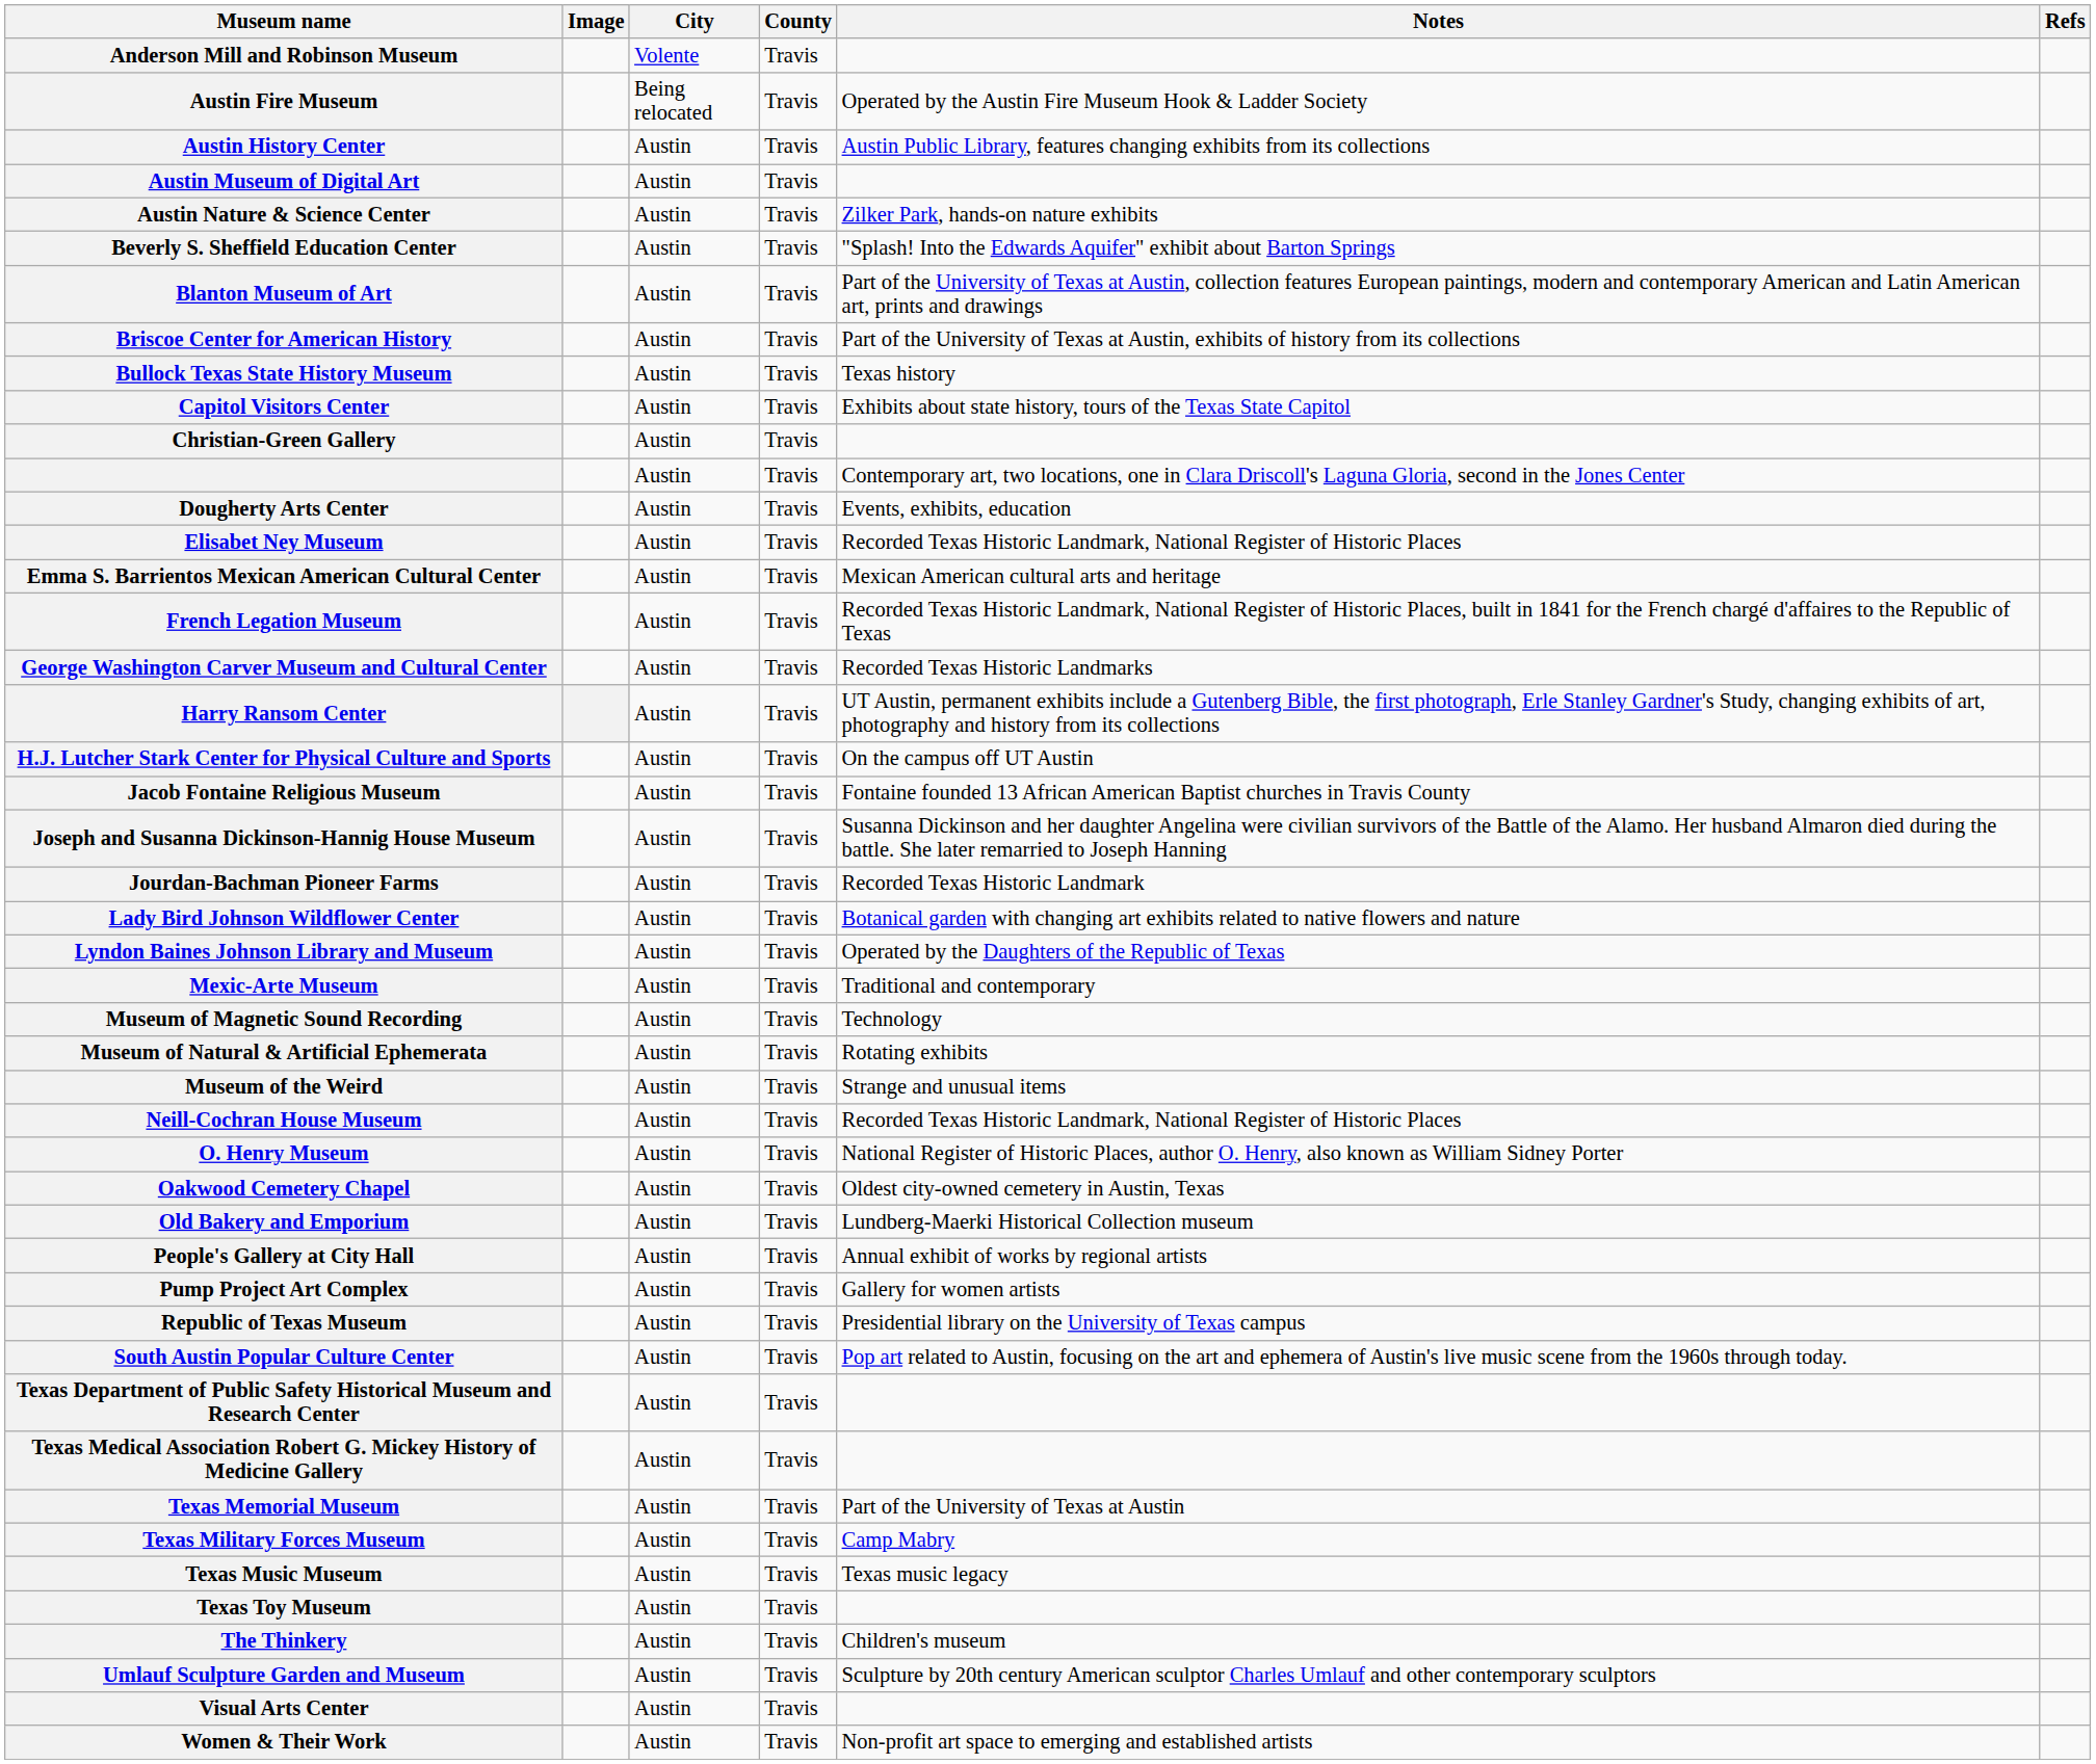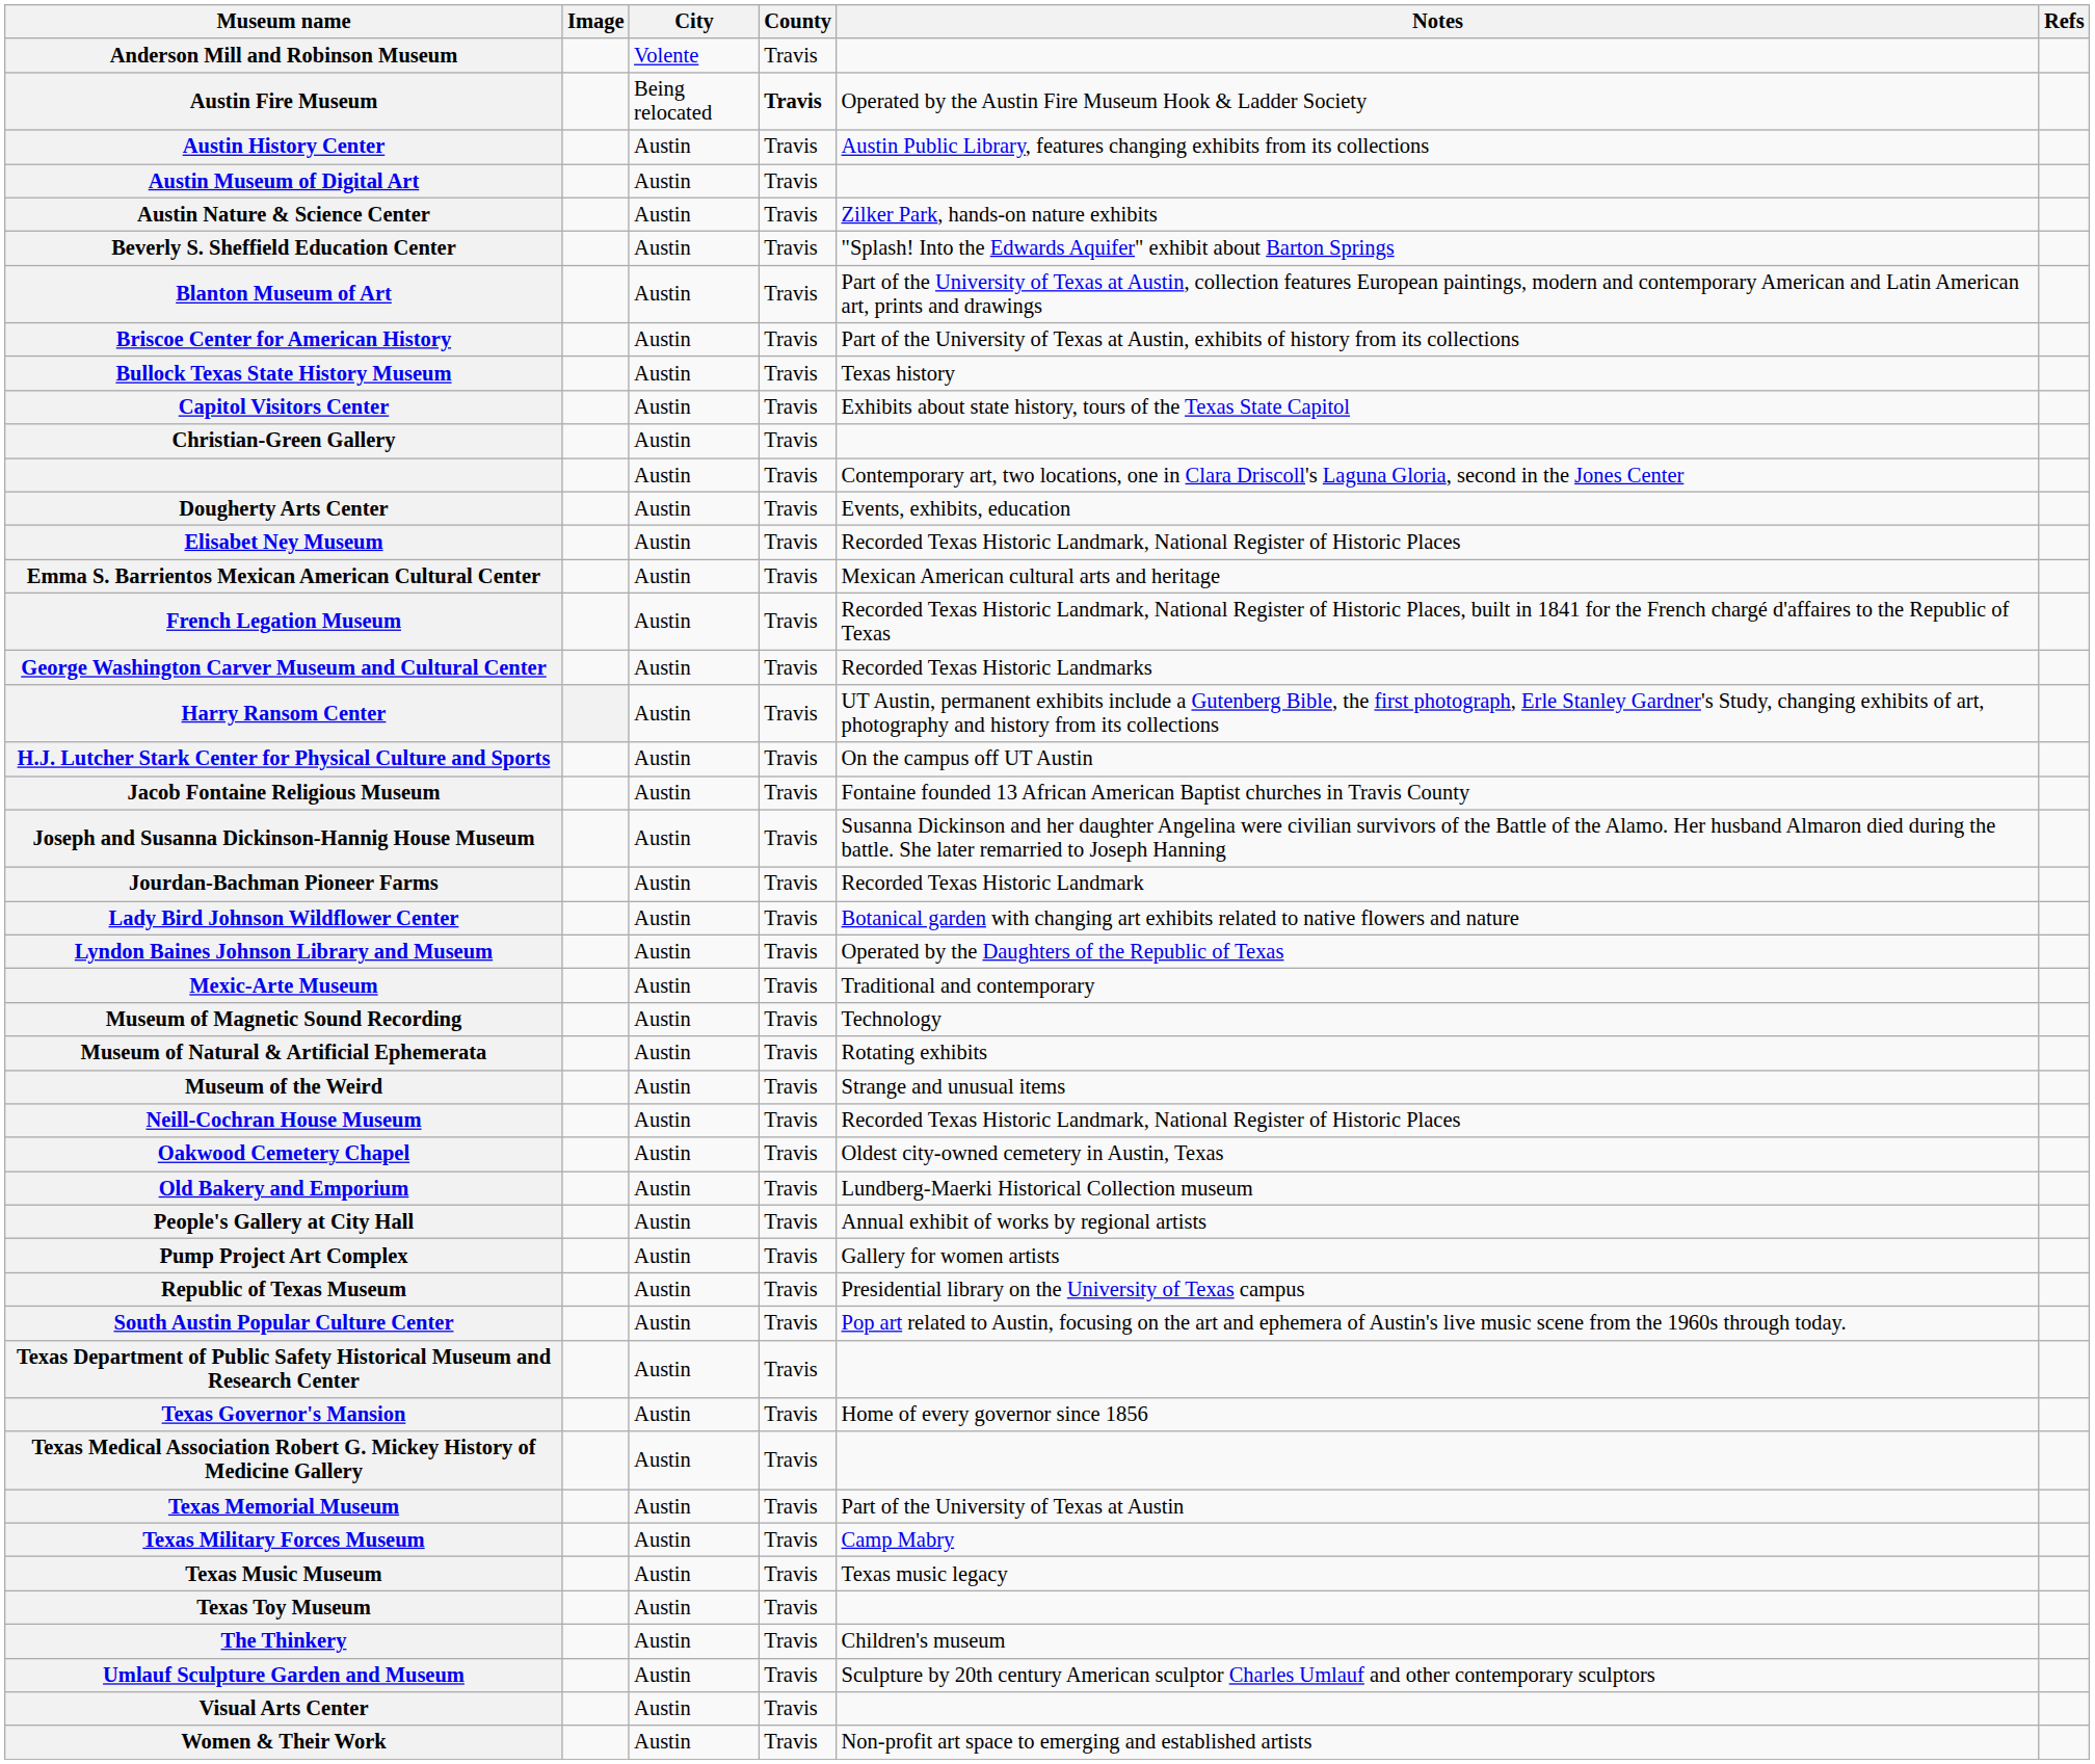 <table class="wikitable sortable plainrowheaders">
 <tr>
 <th scope="col">Museum name</th>
 <th scope="col"  class="unsortable">Image</th>
 <th scope="col">City</th>
 <th scope="col">County</th>
 <th scope="col">Notes</th>
 <th scope="col" class="unsortable">Refs</th>
 </tr>
 <tr>
 <th scope="row">Anderson Mill and Robinson Museum</th>
 <td></td>
 <td><a href='#'>Volente</a></td>
 <td>Travis</td>
 <td></td>
 <td align="center"></td>
 </tr>
 <tr>
 <th scope="row">Austin Fire Museum</th>
 <td></td>
 <td>Being relocated</td>
-<td>Travis</td>
+<td><strong>Travis</strong></td>
 <td>Operated by the Austin Fire Museum Hook & Ladder Society</td>
 <td align="center"></td>
 </tr>
 <tr>
 <th scope="row"><a href='#'>Austin History Center</a></th>
 <td></td>
 <td>Austin</td>
 <td>Travis</td>
 <td><a href='#'>Austin Public Library</a>, features changing exhibits from its collections</td>
 <td align="center"></td>
 </tr>
 <tr>
 <th scope="row"><a href='#'>Austin Museum of Digital Art</a></th>
 <td></td>
 <td>Austin</td>
 <td>Travis</td>
 <td></td>
 <td align="center"></td>
 </tr>
 <tr>
 <th scope="row">Austin Nature & Science Center</th>
 <td></td>
 <td>Austin</td>
 <td>Travis</td>
 <td><a href='#'>Zilker Park</a>, hands-on nature exhibits</td>
 <td align="center"></td>
 </tr>
 <tr>
 <th scope="row">Beverly S. Sheffield Education Center</th>
 <td></td>
 <td>Austin</td>
 <td>Travis</td>
 <td>"Splash! Into the <a href='#'>Edwards Aquifer</a>" exhibit about <a href='#'>Barton Springs</a></td>
 <td align="center"></td>
 </tr>
 <tr>
 <th scope="row"><a href='#'>Blanton Museum of Art</a></th>
 <td></td>
 <td>Austin</td>
 <td>Travis</td>
 <td>Part of the <a href='#'>University of Texas at Austin</a>, collection features European paintings, modern and contemporary American and Latin American art, prints and drawings</td>
 <td align="center"></td>
 </tr>
 <tr>
 <th scope="row"><a href='#'>Briscoe Center for American History</a></th>
 <td></td>
 <td>Austin</td>
 <td>Travis</td>
 <td>Part of the University of Texas at Austin, exhibits of history from its collections</td>
 <td align="center"></td>
 </tr>
 <tr>
 <th scope="row"><a href='#'>Bullock Texas State History Museum</a></th>
 <td></td>
 <td>Austin</td>
 <td>Travis</td>
 <td>Texas history</td>
 <td align="center"></td>
 </tr>
 <tr>
 <th scope="row"><a href='#'>Capitol Visitors Center</a></th>
 <td></td>
 <td>Austin</td>
 <td>Travis</td>
 <td>Exhibits about state history, tours of the <a href='#'>Texas State Capitol</a></td>
 <td align="center"></td>
 </tr>
 <tr>
 <th scope="row">Christian-Green Gallery</th>
 <td></td>
 <td>Austin</td>
 <td>Travis</td>
 <td></td>
 <td align="center"></td>
 </tr>
 <tr>
 <th scope="row"></th>
 <td></td>
 <td>Austin</td>
 <td>Travis</td>
 <td>Contemporary art, two locations, one in <a href='#'>Clara Driscoll</a>'s <a href='#'>Laguna Gloria</a>, second in the <a href='#'>Jones Center</a></td>
 <td align="center"></td>
 </tr>
 <tr>
 <th scope="row">Dougherty Arts Center</th>
 <td></td>
 <td>Austin</td>
 <td>Travis</td>
 <td>Events, exhibits, education</td>
 <td align="center"></td>
 </tr>
 <tr>
 <th scope="row"><a href='#'>Elisabet Ney Museum</a></th>
 <td></td>
 <td>Austin</td>
 <td>Travis</td>
 <td>Recorded Texas Historic Landmark, National Register of Historic Places</td>
 <td align="center"></td>
 </tr>
 <tr>
 <th scope="row">Emma S. Barrientos Mexican American Cultural Center</th>
 <td></td>
 <td>Austin</td>
 <td>Travis</td>
 <td>Mexican American cultural arts and heritage</td>
 <td align="center"></td>
 </tr>
 <tr>
 <th scope="row"><a href='#'>French Legation Museum</a></th>
 <td></td>
 <td>Austin</td>
 <td>Travis</td>
 <td>Recorded Texas Historic Landmark, National Register of Historic Places, built in 1841 for the French chargé d'affaires to the Republic of Texas</td>
 <td align="center"></td>
 </tr>
 <tr>
 <th scope="row"><a href='#'>George Washington Carver Museum and Cultural Center</a></th>
 <td></td>
 <td>Austin</td>
 <td>Travis</td>
 <td>Recorded Texas Historic Landmarks</td>
 <td align="center"></td>
 </tr>
 <tr>
 <th scope="row"><a href='#'>Harry Ransom Center</a></th>
 <th></th>
 <td>Austin</td>
 <td>Travis</td>
 <td>UT Austin, permanent exhibits include a <a href='#'>Gutenberg Bible</a>, the <a href='#'>first photograph</a>, <a href='#'>Erle Stanley Gardner</a>'s Study, changing exhibits of art, photography and history from its collections</td>
 <td align="center"></td>
 </tr>
 <tr>
 <th scope="row"><a href='#'>H.J. Lutcher Stark Center for Physical Culture and Sports</a></th>
 <td></td>
 <td>Austin</td>
 <td>Travis</td>
 <td>On the campus off UT Austin</td>
 <td align="center"></td>
 </tr>
 <tr>
 <th scope="row">Jacob Fontaine Religious Museum</th>
 <td></td>
 <td>Austin</td>
 <td>Travis</td>
 <td>Fontaine founded 13 African American Baptist churches in Travis County</td>
 <td align="center"></td>
 </tr>
 <tr>
 <th scope="row">Joseph and Susanna Dickinson-Hannig House Museum</th>
 <td></td>
 <td>Austin</td>
 <td>Travis</td>
 <td>Susanna Dickinson and her daughter Angelina were civilian survivors of the Battle of the Alamo. Her husband Almaron died during the battle. She later remarried to Joseph Hanning</td>
 <td align="center"></td>
 </tr>
 <tr>
 <th scope="row">Jourdan-Bachman Pioneer Farms</th>
 <td></td>
 <td>Austin</td>
 <td>Travis</td>
 <td>Recorded Texas Historic Landmark</td>
 <td align="center"></td>
 </tr>
 <tr>
 <th scope="row"><a href='#'>Lady Bird Johnson Wildflower Center</a></th>
 <td></td>
 <td>Austin</td>
 <td>Travis</td>
 <td><a href='#'>Botanical garden</a> with changing art exhibits related to native flowers and nature</td>
 <td align="center"></td>
 </tr>
 <tr>
 <th scope="row"><a href='#'>Lyndon Baines Johnson Library and Museum</a></th>
 <td></td>
 <td>Austin</td>
 <td>Travis</td>
 <td>Operated by the <a href='#'>Daughters of the Republic of Texas</a></td>
 <td align="center"></td>
 </tr>
 <tr>
 <th scope="row"><a href='#'>Mexic-Arte Museum</a></th>
 <td></td>
 <td>Austin</td>
 <td>Travis</td>
 <td>Traditional and contemporary</td>
 <td align="center"></td>
 </tr>
 <tr>
 <th scope="row">Museum of Magnetic Sound Recording</th>
 <td></td>
 <td>Austin</td>
 <td>Travis</td>
 <td>Technology</td>
 <td align="center"></td>
 </tr>
 <tr>
 <th scope="row">Museum of Natural & Artificial Ephemerata</th>
 <td></td>
 <td>Austin</td>
 <td>Travis</td>
 <td>Rotating exhibits</td>
 <td align="center"></td>
 </tr>
 <tr>
 <th scope="row">Museum of the Weird</th>
 <td></td>
 <td>Austin</td>
 <td>Travis</td>
 <td>Strange and unusual items</td>
 <td align="center"></td>
 </tr>
 <tr>
 <th scope="row"><a href='#'>Neill-Cochran House Museum</a></th>
 <td></td>
 <td>Austin</td>
 <td>Travis</td>
 <td>Recorded Texas Historic Landmark, National Register of Historic Places</td>
 <td align="center"></td>
 </tr>
 <tr>
-<th scope="row"><a href='#'>O. Henry Museum</a></th>
-<td></td>
-<td>Austin</td>
-<td>Travis</td>
-<td>National Register of Historic Places, author <a href='#'>O. Henry</a>, also known as William Sidney Porter</td>
-<td align="center"></td>
-</tr>
-<tr>
 <th scope="row"><a href='#'>Oakwood Cemetery Chapel</a></th>
 <td></td>
 <td>Austin</td>
 <td>Travis</td>
 <td>Oldest city-owned cemetery in Austin, Texas</td>
 <td align="center"></td>
 </tr>
 <tr>
 <th scope="row"><a href='#'>Old Bakery and Emporium</a></th>
 <td></td>
 <td>Austin</td>
 <td>Travis</td>
 <td>Lundberg-Maerki Historical Collection museum</td>
 <td align="center"></td>
 </tr>
 <tr>
 <th scope="row">People's Gallery at City Hall</th>
 <td></td>
 <td>Austin</td>
 <td>Travis</td>
 <td>Annual exhibit of works by regional artists</td>
 <td align="center"></td>
 </tr>
 <tr>
 <th scope="row">Pump Project Art Complex</th>
 <td></td>
 <td>Austin</td>
 <td>Travis</td>
 <td>Gallery for women artists</td>
 <td align="center"></td>
 </tr>
 <tr>
 <th scope="row">Republic of Texas Museum</th>
 <td></td>
 <td>Austin</td>
 <td>Travis</td>
 <td>Presidential library on the <a href='#'>University of Texas</a> campus</td>
 <td align="center"></td>
 </tr>
 <tr>
 <th scope="row"><a href='#'>South Austin Popular Culture Center</a></th>
 <td></td>
 <td>Austin</td>
 <td>Travis</td>
 <td><a href='#'>Pop art</a> related to Austin, focusing on the art and ephemera of Austin's live music scene from the 1960s through today.</td>
 <td align="center"></td>
 </tr>
 <tr>
 <th scope="row">Texas Department of Public Safety Historical Museum and Research Center</th>
 <td></td>
 <td>Austin</td>
 <td>Travis</td>
 <td></td>
+<td align="center"></td>
+</tr>
+<tr>
+<th scope="row"><a href='#'>Texas Governor's Mansion</a></th>
+<td></td>
+<td>Austin</td>
+<td>Travis</td>
+<td>Home of every governor since 1856</td>
 <td align="center"></td>
 </tr>
 <tr>
 <th scope="row">Texas Medical Association Robert G. Mickey History of Medicine Gallery</th>
 <td></td>
 <td>Austin</td>
 <td>Travis</td>
 <td></td>
 <td align="center"></td>
 </tr>
 <tr>
 <th scope="row"><a href='#'>Texas Memorial Museum</a></th>
 <td></td>
 <td>Austin</td>
 <td>Travis</td>
 <td>Part of the University of Texas at Austin</td>
 <td align="center"></td>
 </tr>
 <tr>
 <th scope="row"><a href='#'>Texas Military Forces Museum</a></th>
 <td></td>
 <td>Austin</td>
 <td>Travis</td>
 <td><a href='#'>Camp Mabry</a></td>
 <td align="center"></td>
 </tr>
 <tr>
 <th scope="row">Texas Music Museum</th>
 <td></td>
 <td>Austin</td>
 <td>Travis</td>
 <td>Texas music legacy</td>
 <td align="center"></td>
 </tr>
 <tr>
 <th scope="row">Texas Toy Museum</th>
 <td></td>
 <td>Austin</td>
 <td>Travis</td>
 <td></td>
 <td align="center"></td>
 </tr>
 <tr>
 <th scope="row"><a href='#'>The Thinkery</a></th>
 <td></td>
 <td>Austin</td>
 <td>Travis</td>
 <td>Children's museum</td>
 <td align="center"></td>
 </tr>
 <tr>
 <th scope="row"><a href='#'>Umlauf Sculpture Garden and Museum</a></th>
 <td></td>
 <td>Austin</td>
 <td>Travis</td>
 <td>Sculpture by 20th century American sculptor <a href='#'>Charles Umlauf</a> and other contemporary sculptors</td>
 <td align="center"></td>
 </tr>
 <tr>
 <th scope="row">Visual Arts Center</th>
 <td></td>
 <td>Austin</td>
 <td>Travis</td>
 <td></td>
 <td align="center"></td>
 </tr>
 <tr>
 <th scope="row">Women & Their Work</th>
 <td></td>
 <td>Austin</td>
 <td>Travis</td>
 <td>Non-profit art space to emerging and established artists</td>
 <td align="center"></td>
 </tr>
 <tr>
 </tr>
 </table>
